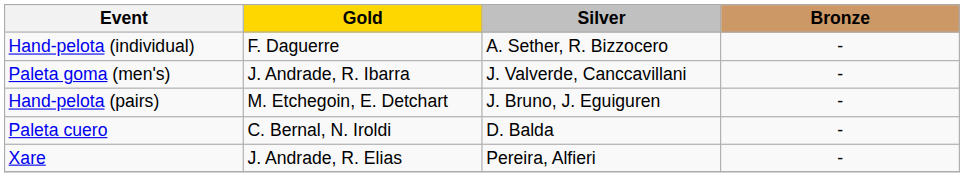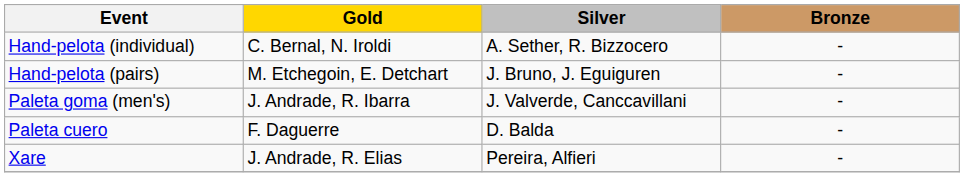 <table class="wikitable" style="max-width: 23cm; width: 100%">
 <tr>
 <th scope="col">Event</th>
 <th scope="col" style="background-color:gold; width:25%">Gold</th>
 <th scope="col" style="background-color:silver; width:25%; width:25%">Silver</th>
 <th scope="col" style="background-color:#cc9966; width:25%">Bronze</th>
 </tr>
 <tr>
 <td><a href='#'>Hand-pelota</a> (individual)</td>
-<td> F. Daguerre</td>
+<td> C. Bernal, N. Iroldi</td>
 <td> A. Sether, R. Bizzocero</td>
+<td align=center>-</td>
+</tr>
+<tr>
+<td><a href='#'>Hand-pelota</a> (pairs)</td>
+<td> M. Etchegoin, E. Detchart</td>
+<td> J. Bruno, J. Eguiguren</td>
 <td align=center>-</td>
 </tr>
 <tr>
 <td><a href='#'>Paleta goma</a> (men's)</td>
 <td> J. Andrade, R. Ibarra</td>
 <td> J. Valverde, Canccavillani</td>
 <td align=center>-</td>
 </tr>
 <tr>
-<td><a href='#'>Hand-pelota</a> (pairs)</td>
-<td> M. Etchegoin, E. Detchart</td>
-<td> J. Bruno, J. Eguiguren</td>
-<td align=center>-</td>
-</tr>
-<tr>
 <td><a href='#'>Paleta cuero</a></td>
-<td> C. Bernal, N. Iroldi</td>
+<td> F. Daguerre</td>
 <td> D. Balda</td>
 <td align=center>-</td>
 </tr>
 <tr>
 <td><a href='#'>Xare</a></td>
 <td> J. Andrade, R. Elias</td>
 <td> Pereira, Alfieri</td>
 <td align=center>-</td>
 </tr>
 <tr>
 </tr>
 </table>
